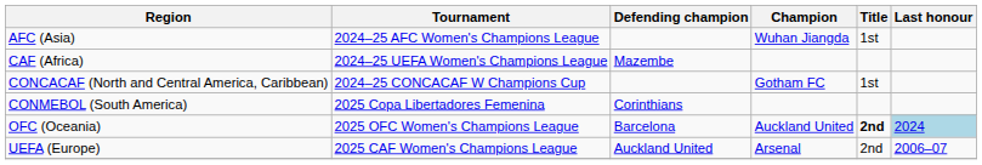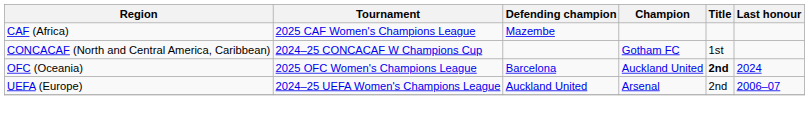 <table class=wikitable style="font-size:14px">
 <tr>
 <th>Region</th>
 <th>Tournament</th>
 <th>Defending champion</th>
 <th>Champion</th>
 <th>Title</th>
 <th>Last honour</th>
 </tr>
 <tr>
-<td><a href='#'>AFC</a> (Asia)</td>
-<td><a href='#'>2024–25 AFC Women's Champions League</a></td>
-<td></td>
-<td> <a href='#'>Wuhan Jiangda</a></td>
-<td>1st</td>
-<td></td>
-</tr>
-<tr>
 <td><a href='#'>CAF</a> (Africa)</td>
-<td><a href='#'>2024–25 UEFA Women's Champions League</a></td>
+<td><a href='#'>2025 CAF Women's Champions League</a></td>
 <td> <a href='#'>Mazembe</a></td>
 <td></td>
 <td></td>
 <td></td>
 </tr>
 <tr>
 <td><a href='#'>CONCACAF</a> (North and Central America, Caribbean)</td>
 <td><a href='#'>2024–25 CONCACAF W Champions Cup</a></td>
 <td></td>
 <td> <a href='#'>Gotham FC</a></td>
 <td>1st</td>
 <td></td>
 </tr>
 <tr>
-<td><a href='#'>CONMEBOL</a> (South America)</td>
-<td><a href='#'>2025 Copa Libertadores Femenina</a></td>
-<td> <a href='#'>Corinthians</a></td>
-<td></td>
-<td></td>
-<td></td>
-</tr>
-<tr>
 <td><a href='#'>OFC</a> (Oceania)</td>
 <td><a href='#'>2025 OFC Women's Champions League</a></td>
 <td> <a href='#'>Barcelona</a></td>
 <td> <a href='#'>Auckland United</a></td>
 <td><strong>2nd</strong></td>
-<td style="background: lightblue;"><a href='#'>2024</a></td>
+<td><a href='#'>2024</a></td>
 </tr>
 <tr>
 <td><a href='#'>UEFA</a> (Europe)</td>
-<td><a href='#'>2025 CAF Women's Champions League</a></td>
+<td><a href='#'>2024–25 UEFA Women's Champions League</a></td>
 <td> <a href='#'>Auckland United</a></td>
 <td> <a href='#'>Arsenal</a></td>
 <td>2nd</td>
 <td><a href='#'>2006–07</a></td>
 </tr>
 <tr>
 </tr>
 </table>
